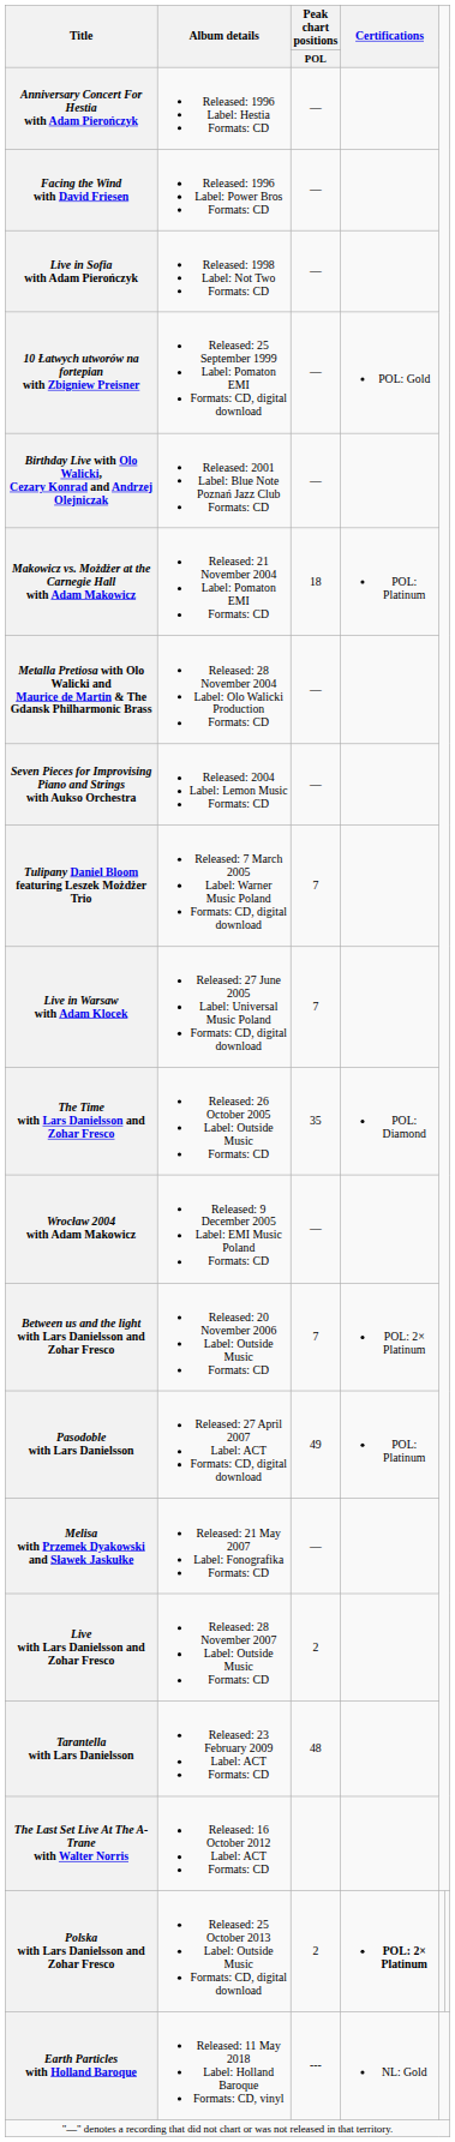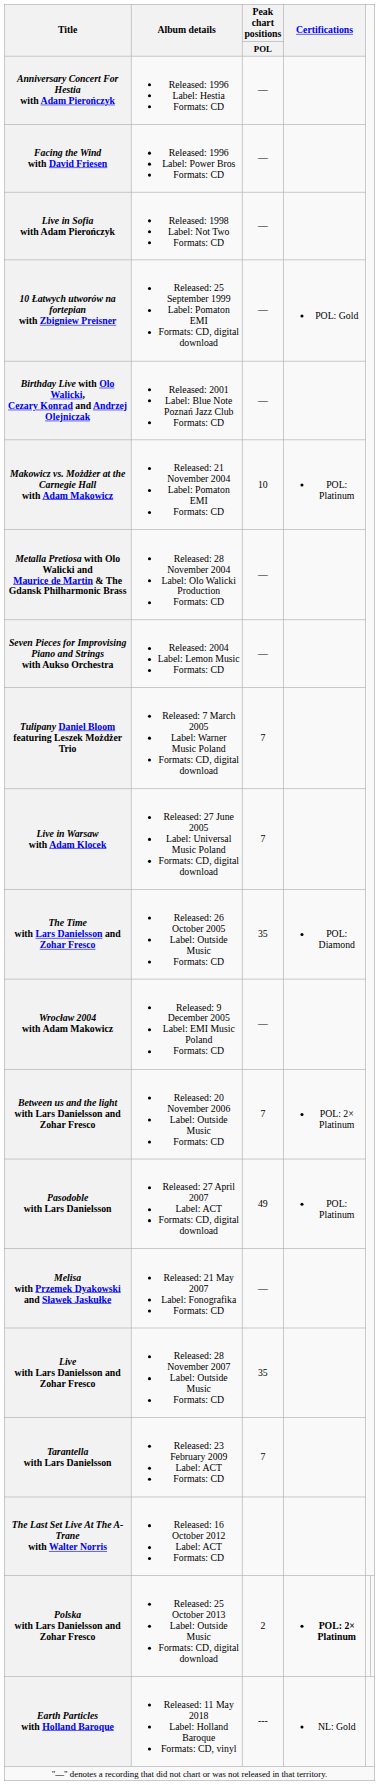 <table class="wikitable plainrowheaders" style="text-align:center;">
 <tr>
 <th scope="col" rowspan="2">Title</th>
 <th scope="col" rowspan="2">Album details</th>
 <th scope="col" colspan="1">Peak chart positions</th>
 <th scope="col" rowspan="2"><a href='#'>Certifications</a></th>
 </tr>
 <tr>
 <th scope="col" style="width:3em;font-size:90%;">POL<br></th>
 </tr>
 <tr>
 <th scope="row"><em>Anniversary Concert For Hestia</em><br>with <a href='#'>Adam Pierończyk</a></th>
 <td><br><ul><li>Released: 1996</li><li>Label: Hestia</li><li>Formats: CD</li></ul></td>
 <td>—</td>
 <td></td>
 </tr>
 <tr>
 <th scope="row"><em>Facing the Wind</em><br>with <a href='#'>David Friesen</a></th>
 <td><br><ul><li>Released: 1996</li><li>Label: Power Bros</li><li>Formats: CD</li></ul></td>
 <td>—</td>
 <td></td>
 </tr>
 <tr>
 <th scope="row"><em>Live in Sofia</em><br>with Adam Pierończyk</th>
 <td><br><ul><li>Released: 1998</li><li>Label: Not Two</li><li>Formats: CD</li></ul></td>
 <td>—</td>
 <td></td>
 </tr>
 <tr>
 <th scope="row"><em>10 Łatwych utworów na fortepian</em><br>with <a href='#'>Zbigniew Preisner</a></th>
 <td><br><ul><li>Released: 25 September 1999</li><li>Label: Pomaton EMI</li><li>Formats: CD, digital download</li></ul></td>
 <td>—</td>
 <td><br><ul><li>POL: Gold</li></ul></td>
 </tr>
 <tr>
 <th scope="row"><em>Birthday Live</em> with <a href='#'>Olo Walicki</a>,<br><a href='#'>Cezary Konrad</a> and <a href='#'>Andrzej Olejniczak</a></th>
 <td><br><ul><li>Released: 2001</li><li>Label: Blue Note Poznań Jazz Club</li><li>Formats: CD</li></ul></td>
 <td>—</td>
 <td></td>
 </tr>
 <tr>
 <th scope="row"><em>Makowicz vs. Możdżer at the Carnegie Hall</em><br>with <a href='#'>Adam Makowicz</a></th>
 <td><br><ul><li>Released: 21 November 2004</li><li>Label: Pomaton EMI</li><li>Formats: CD</li></ul></td>
-<td>18</td>
+<td>10</td>
 <td><br><ul><li>POL: Platinum</li></ul></td>
 </tr>
 <tr>
 <th scope="row"><em>Metalla Pretiosa</em> with Olo Walicki and<br><a href='#'>Maurice de Martin</a> & The Gdansk Philharmonic Brass</th>
 <td><br><ul><li>Released: 28 November 2004</li><li>Label: Olo Walicki Production</li><li>Formats: CD</li></ul></td>
 <td>—</td>
 <td></td>
 </tr>
 <tr>
 <th scope="row"><em>Seven Pieces for Improvising Piano and Strings</em><br>with Aukso Orchestra</th>
 <td><br><ul><li>Released: 2004</li><li>Label: Lemon Music</li><li>Formats: CD</li></ul></td>
 <td>—</td>
 <td></td>
 </tr>
 <tr>
 <th scope="row"><em>Tulipany</em> <a href='#'>Daniel Bloom</a><br>featuring Leszek Możdżer Trio</th>
 <td><br><ul><li>Released: 7 March 2005</li><li>Label: Warner Music Poland</li><li>Formats: CD, digital download</li></ul></td>
 <td>7</td>
 <td></td>
 </tr>
 <tr>
 <th scope="row"><em>Live in Warsaw</em><br>with <a href='#'>Adam Klocek</a></th>
 <td><br><ul><li>Released: 27 June 2005</li><li>Label: Universal Music Poland</li><li>Formats: CD, digital download</li></ul></td>
 <td>7</td>
 <td></td>
 </tr>
 <tr>
 <th scope="row"><em>The Time</em><br>with <a href='#'>Lars Danielsson</a> and <a href='#'>Zohar Fresco</a></th>
 <td><br><ul><li>Released: 26 October 2005</li><li>Label: Outside Music</li><li>Formats: CD</li></ul></td>
 <td>35</td>
 <td><br><ul><li>POL: Diamond</li></ul></td>
 </tr>
 <tr>
 <th scope="row"><em>Wrocław 2004</em><br>with Adam Makowicz</th>
 <td><br><ul><li>Released: 9 December 2005</li><li>Label: EMI Music Poland</li><li>Formats: CD</li></ul></td>
 <td>—</td>
 <td></td>
 </tr>
 <tr>
 <th scope="row"><em>Between us and the light</em><br>with Lars Danielsson and Zohar Fresco</th>
 <td><br><ul><li>Released: 20 November 2006</li><li>Label: Outside Music</li><li>Formats: CD</li></ul></td>
 <td>7</td>
 <td><br><ul><li>POL: 2× Platinum</li></ul></td>
 </tr>
 <tr>
 <th scope="row"><em>Pasodoble</em><br>with Lars Danielsson</th>
 <td><br><ul><li>Released: 27 April 2007</li><li>Label: ACT</li><li>Formats: CD, digital download</li></ul></td>
 <td>49</td>
 <td><br><ul><li>POL: Platinum</li></ul></td>
 </tr>
 <tr>
 <th scope="row"><em>Melisa</em><br>with <a href='#'>Przemek Dyakowski</a> and <a href='#'>Sławek Jaskułke</a></th>
 <td><br><ul><li>Released: 21 May 2007</li><li>Label: Fonografika</li><li>Formats: CD</li></ul></td>
 <td>—</td>
 <td></td>
 </tr>
 <tr>
 <th scope="row"><em>Live</em><br>with Lars Danielsson and Zohar Fresco</th>
 <td><br><ul><li>Released: 28 November 2007</li><li>Label: Outside Music</li><li>Formats: CD</li></ul></td>
-<td>2</td>
+<td>35</td>
 <td></td>
 </tr>
 <tr>
 <th scope="row"><em>Tarantella</em><br>with Lars Danielsson</th>
 <td><br><ul><li>Released: 23 February 2009</li><li>Label: ACT</li><li>Formats: CD</li></ul></td>
-<td>48</td>
+<td>7</td>
 <td></td>
 </tr>
 <tr>
 <th scope="row"><em>The Last Set Live At The A-Trane</em><br>with <a href='#'>Walter Norris</a></th>
 <td><br><ul><li>Released: 16 October 2012</li><li>Label: ACT</li><li>Formats: CD</li></ul></td>
 <td></td>
 <td></td>
 </tr>
 <tr>
 <th scope="row"><em>Polska</em><br>with Lars Danielsson and Zohar Fresco</th>
 <td><br><ul><li>Released: 25 October 2013</li><li>Label: Outside Music</li><li>Formats: CD, digital download</li></ul></td>
 <td>2</td>
 <td><strong><br><ul><li>POL: 2× Platinum</li></ul></strong></td>
 <td></td>
 <td></td>
 </tr>
 <tr>
 <th scope="row"><em>Earth Particles</em><br>with <a href='#'>Holland Baroque</a></th>
 <td><br><ul><li>Released: 11 May 2018</li><li>Label: Holland Baroque</li><li>Formats: CD, vinyl</li></ul></td>
 <td>---</td>
 <td><br><ul><li>NL: Gold</li></ul></td>
 </tr>
 <tr>
 <td colspan="20" style="font-size:90%">"—" denotes a recording that did not chart or was not released in that territory.</td>
 </tr>
 </table>
